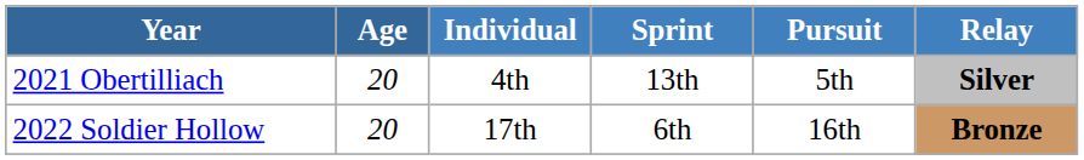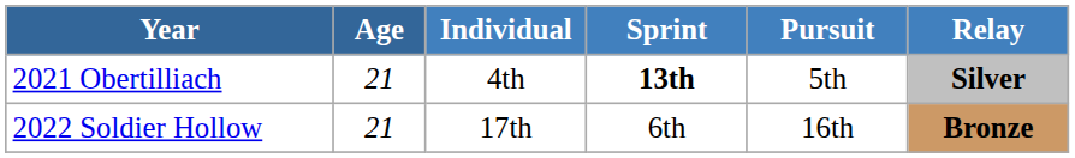 <table class="wikitable" style="font-size:95%; text-align:center; border:grey solid 1px; border-collapse:collapse; background:#ffffff;">
 <tr>
 <th style="background-color:#369; color:white;    width:160px;">Year</th>
 <th style="background-color:#369; color:white;    width:40px;">Age</th>
 <th style="background-color:#4180be; color:white; width:75px;">Individual</th>
 <th style="background-color:#4180be; color:white; width:75px;">Sprint</th>
 <th style="background-color:#4180be; color:white; width:75px;">Pursuit</th>
 <th style="background-color:#4180be; color:white; width:75px;">Relay</th>
 </tr>
 <tr>
 <td align=left> <a href='#'>2021 Obertilliach</a></td>
-<td><em>20</em></td>
+<td><em>21</em></td>
 <td>4th</td>
-<td>13th</td>
+<td><strong>13th</strong></td>
 <td>5th</td>
 <td style="background:silver"><strong>Silver</strong></td>
 </tr>
 <tr>
 <td align=left> <a href='#'>2022 Soldier Hollow</a></td>
-<td><em>20</em></td>
+<td><em>21</em></td>
 <td>17th</td>
 <td>6th</td>
 <td>16th</td>
 <td style="background:#cc9966"><strong>Bronze</strong></td>
 </tr>
 </table>
